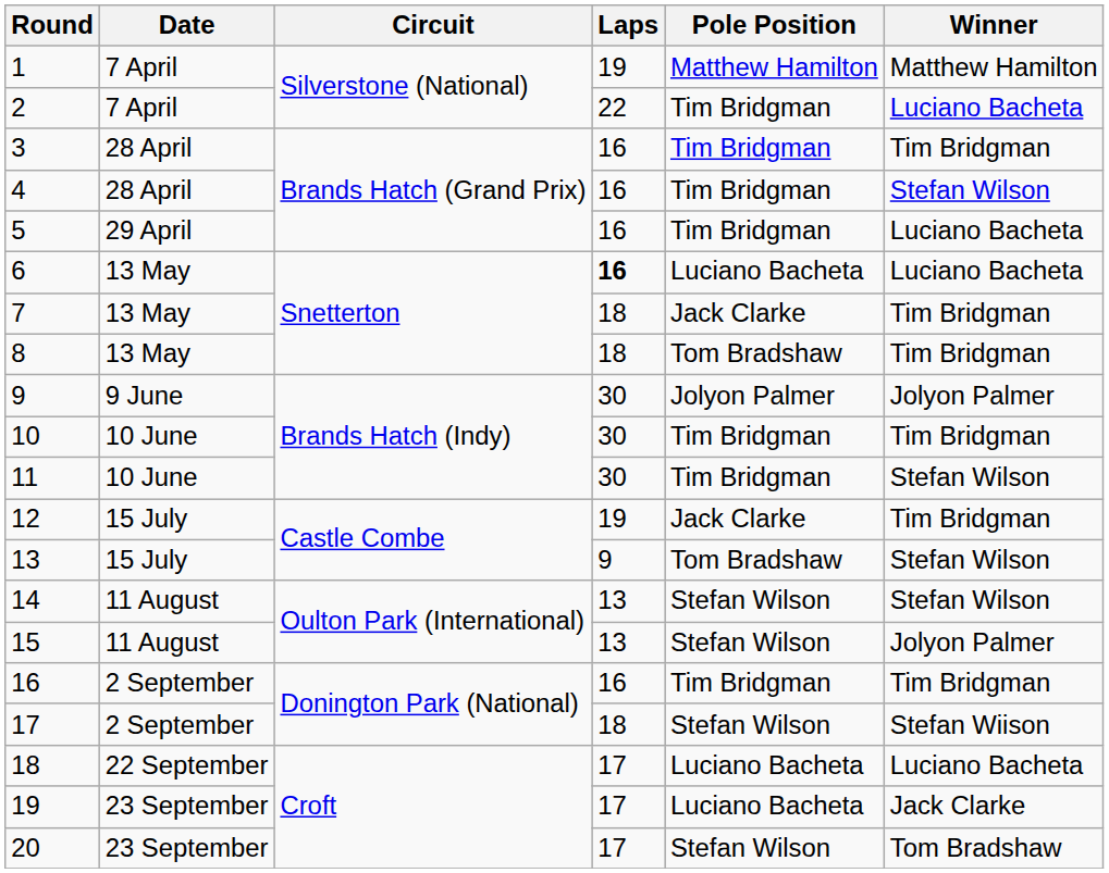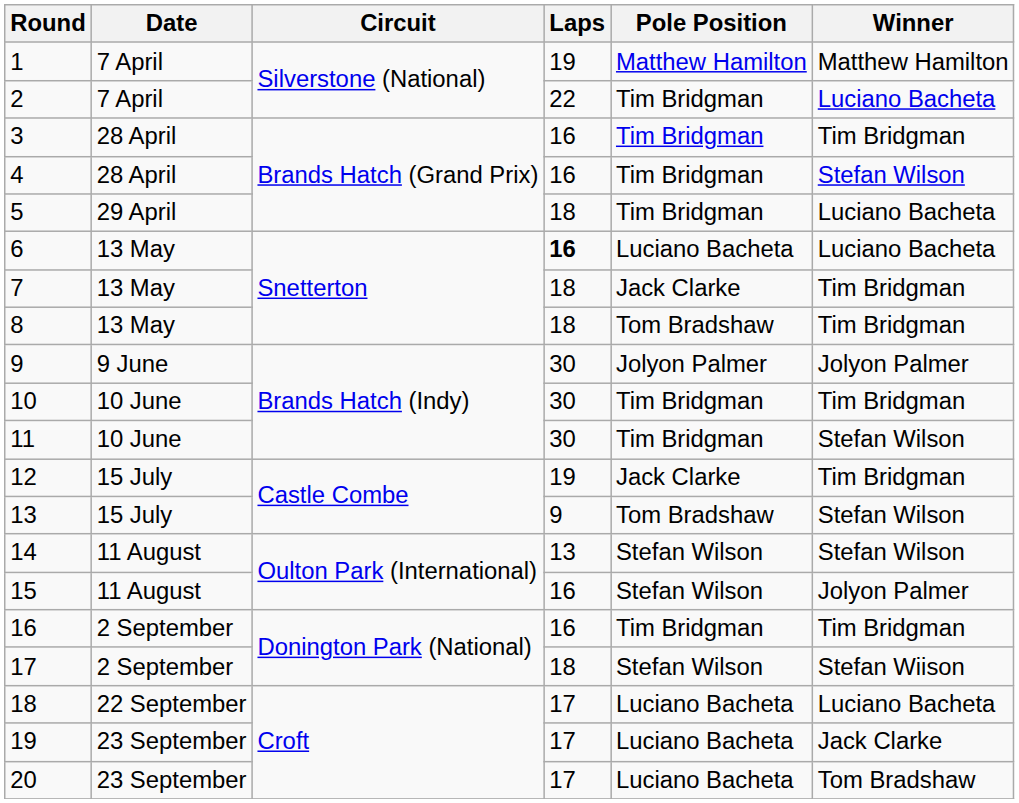 <table class="wikitable">
 <tr>
 <th>Round</th>
 <th>Date</th>
 <th>Circuit</th>
 <th>Laps</th>
 <th>Pole Position</th>
 <th>Winner</th>
 </tr>
 <tr>
 <td>1</td>
 <td>7 April</td>
 <td rowspan="2"><a href='#'>Silverstone</a> (National)</td>
 <td>19</td>
 <td><a href='#'>Matthew Hamilton</a></td>
 <td>Matthew Hamilton</td>
 </tr>
 <tr>
 <td>2</td>
 <td>7 April</td>
 <td>22</td>
 <td>Tim Bridgman</td>
 <td><a href='#'>Luciano Bacheta</a></td>
 </tr>
 <tr>
 <td>3</td>
 <td>28 April</td>
 <td rowspan="3"><a href='#'>Brands Hatch</a> (Grand Prix)</td>
 <td>16</td>
 <td><a href='#'>Tim Bridgman</a></td>
 <td>Tim Bridgman</td>
 </tr>
 <tr>
 <td>4</td>
 <td>28 April</td>
 <td>16</td>
 <td>Tim Bridgman</td>
 <td><a href='#'>Stefan Wilson</a></td>
 </tr>
 <tr>
 <td>5</td>
 <td>29 April</td>
-<td>16</td>
+<td>18</td>
 <td>Tim Bridgman</td>
 <td>Luciano Bacheta</td>
 </tr>
 <tr>
 <td>6</td>
 <td>13 May</td>
 <td rowspan="3"><a href='#'>Snetterton</a></td>
 <td><strong>16</strong></td>
 <td>Luciano Bacheta</td>
 <td>Luciano Bacheta</td>
 </tr>
 <tr>
 <td>7</td>
 <td>13 May</td>
 <td>18</td>
 <td>Jack Clarke</td>
 <td>Tim Bridgman</td>
 </tr>
 <tr>
 <td>8</td>
 <td>13 May</td>
 <td>18</td>
 <td>Tom Bradshaw</td>
 <td>Tim Bridgman</td>
 </tr>
 <tr>
 <td>9</td>
 <td>9 June</td>
 <td rowspan="3"><a href='#'>Brands Hatch</a> (Indy)</td>
 <td>30</td>
 <td>Jolyon Palmer</td>
 <td>Jolyon Palmer</td>
 </tr>
 <tr>
 <td>10</td>
 <td>10 June</td>
 <td>30</td>
 <td>Tim Bridgman</td>
 <td>Tim Bridgman</td>
 </tr>
 <tr>
 <td>11</td>
 <td>10 June</td>
 <td>30</td>
 <td>Tim Bridgman</td>
 <td>Stefan Wilson</td>
 </tr>
 <tr>
 <td>12</td>
 <td>15 July</td>
 <td rowspan="2"><a href='#'>Castle Combe</a></td>
 <td>19</td>
 <td>Jack Clarke</td>
 <td>Tim Bridgman</td>
 </tr>
 <tr>
 <td>13</td>
 <td>15 July</td>
 <td>9</td>
 <td>Tom Bradshaw</td>
 <td>Stefan Wilson</td>
 </tr>
 <tr>
 <td>14</td>
 <td>11 August</td>
 <td rowspan="2"><a href='#'>Oulton Park</a> (International)</td>
 <td>13</td>
 <td>Stefan Wilson</td>
 <td>Stefan Wilson</td>
 </tr>
 <tr>
 <td>15</td>
 <td>11 August</td>
-<td>13</td>
+<td>16</td>
 <td>Stefan Wilson</td>
 <td>Jolyon Palmer</td>
 </tr>
 <tr>
 <td>16</td>
 <td>2 September</td>
 <td rowspan="2"><a href='#'>Donington Park</a> (National)</td>
 <td>16</td>
 <td>Tim Bridgman</td>
 <td>Tim Bridgman</td>
 </tr>
 <tr>
 <td>17</td>
 <td>2 September</td>
 <td>18</td>
 <td>Stefan Wilson</td>
 <td>Stefan Wiison</td>
 </tr>
 <tr>
 <td>18</td>
 <td>22 September</td>
 <td rowspan="3"><a href='#'>Croft</a></td>
 <td>17</td>
 <td>Luciano Bacheta</td>
 <td>Luciano Bacheta</td>
 </tr>
 <tr>
 <td>19</td>
 <td>23 September</td>
 <td>17</td>
 <td>Luciano Bacheta</td>
 <td>Jack Clarke</td>
 </tr>
 <tr>
 <td>20</td>
 <td>23 September</td>
 <td>17</td>
-<td>Stefan Wilson</td>
+<td>Luciano Bacheta</td>
 <td>Tom Bradshaw</td>
 </tr>
 </table>
